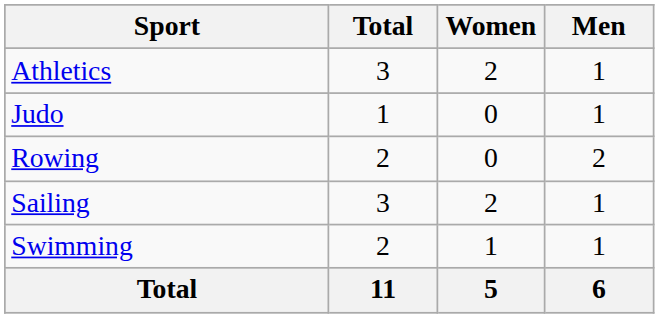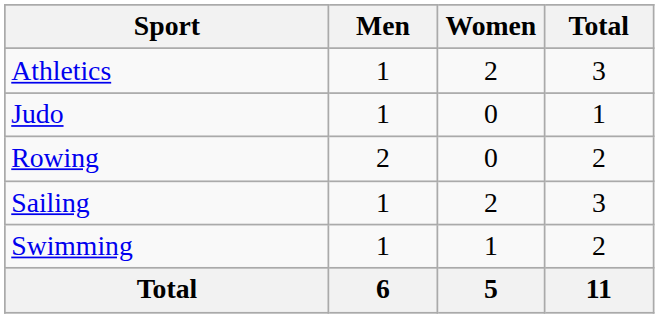 <table class="wikitable sortable" style="text-align:center;">
 <tr>
 <th width=180>Sport</th>
+<th width=55>Men</th>
+<th width=55>Women</th>
 <th width=55>Total</th>
-<th width=55>Women</th>
-<th width=55>Men</th>
 </tr>
 <tr>
 <td align=left><a href='#'>Athletics</a></td>
+<td>1</td>
+<td>2</td>
 <td>3</td>
-<td>2</td>
-<td>1</td>
 </tr>
 <tr>
 <td align=left><a href='#'>Judo</a></td>
 <td>1</td>
 <td>0</td>
 <td>1</td>
 </tr>
 <tr>
 <td align=left><a href='#'>Rowing</a></td>
 <td>2</td>
 <td>0</td>
 <td>2</td>
 </tr>
 <tr>
 <td align=left><a href='#'>Sailing</a></td>
+<td>1</td>
+<td>2</td>
 <td>3</td>
-<td>2</td>
-<td>1</td>
 </tr>
 <tr>
 <td align=left><a href='#'>Swimming</a></td>
-<td>2</td>
 <td>1</td>
 <td>1</td>
+<td>2</td>
 </tr>
 <tr>
 <th>Total</th>
+<th>6</th>
+<th>5</th>
 <th>11</th>
-<th>5</th>
-<th>6</th>
 </tr>
 </table>
